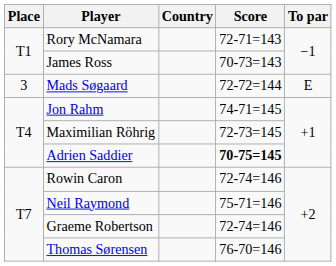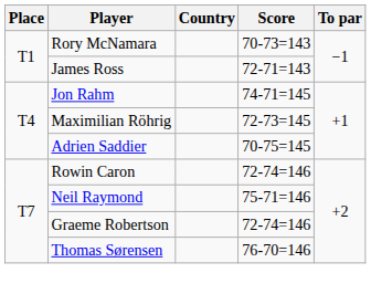 <table class="wikitable" style="font-size:95%;">
 <tr>
 <th>Place</th>
 <th>Player</th>
 <th>Country</th>
 <th>Score</th>
 <th>To par</th>
 </tr>
 <tr>
 <td rowspan="2" align="center">T1</td>
 <td>Rory McNamara</td>
 <td></td>
-<td>72-71=143</td>
+<td align=center>70-73=143</td>
 <td rowspan="2" align="center">−1</td>
 </tr>
 <tr>
 <td>James Ross</td>
 <td></td>
-<td align=center>70-73=143</td>
-</tr>
-<tr>
-<td align="center">3</td>
-<td><a href='#'>Mads Søgaard</a></td>
-<td></td>
-<td align="center">72-72=144</td>
-<td align="center">E</td>
+<td>72-71=143</td>
 </tr>
 <tr>
 <td rowspan="3" align="center">T4</td>
 <td><a href='#'>Jon Rahm</a></td>
 <td></td>
 <td align="center">74-71=145</td>
 <td rowspan="3" align="center">+1</td>
 </tr>
 <tr>
 <td>Maximilian Röhrig</td>
 <td></td>
 <td align="center">72-73=145</td>
 </tr>
 <tr>
 <td><a href='#'>Adrien Saddier</a></td>
 <td></td>
-<td><strong>70-75=145</strong></td>
+<td>70-75=145</td>
 </tr>
 <tr>
 <td rowspan="4" align="center">T7</td>
 <td>Rowin Caron</td>
 <td></td>
 <td align="center">72-74=146</td>
 <td rowspan="4" align="center">+2</td>
 </tr>
 <tr>
 <td><a href='#'>Neil Raymond</a></td>
 <td></td>
 <td align="center">75-71=146</td>
 </tr>
 <tr>
 <td>Graeme Robertson</td>
 <td></td>
 <td align="center">72-74=146</td>
 </tr>
 <tr>
 <td><a href='#'>Thomas Sørensen</a></td>
 <td></td>
 <td align="center">76-70=146</td>
 </tr>
 </table>
